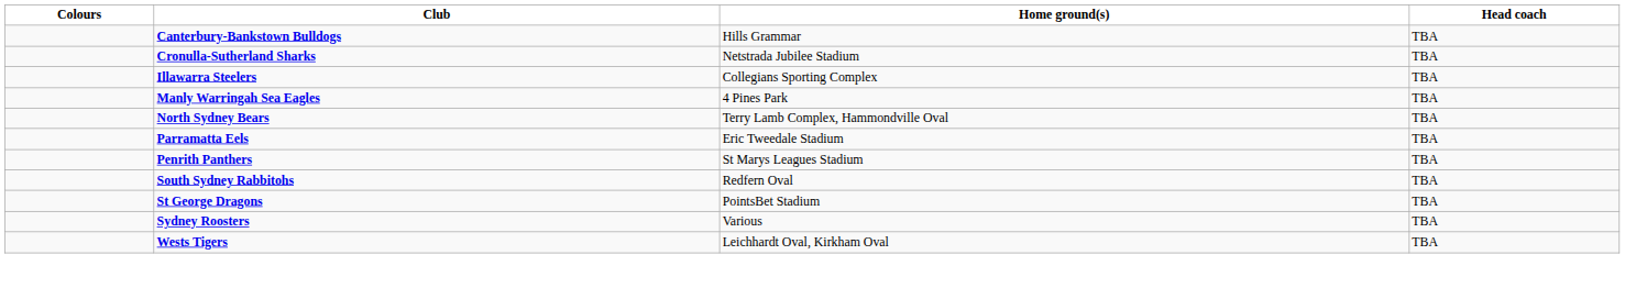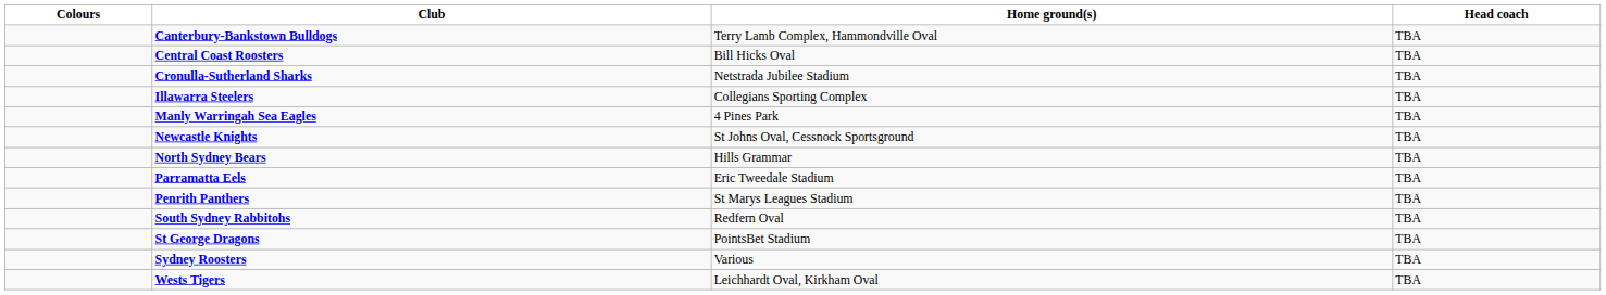 <table class="wikitable" style="width:100%; text-align:left">
 <tr>
 <th style="background:white">Colours</th>
 <th style="background:white">Club</th>
 <th style="background:white">Home ground(s)</th>
 <th style="background:white">Head coach</th>
 </tr>
 <tr>
 <td></td>
 <td><strong><a href='#'>Canterbury-Bankstown Bulldogs</a></strong></td>
-<td>Hills Grammar</td>
+<td>Terry Lamb Complex, Hammondville Oval</td>
+<td>TBA</td>
+</tr>
+<tr>
+<td></td>
+<td><strong><a href='#'>Central Coast Roosters</a></strong></td>
+<td>Bill Hicks Oval</td>
 <td>TBA</td>
 </tr>
 <tr>
 <td></td>
 <td><strong><a href='#'>Cronulla-Sutherland Sharks</a></strong></td>
 <td>Netstrada Jubilee Stadium</td>
 <td>TBA</td>
 </tr>
 <tr>
 <td></td>
 <td><strong><a href='#'>Illawarra Steelers</a></strong></td>
 <td>Collegians Sporting Complex</td>
 <td>TBA</td>
 </tr>
 <tr>
 <td></td>
 <td><strong><a href='#'>Manly Warringah Sea Eagles</a></strong></td>
 <td>4 Pines Park</td>
 <td>TBA</td>
 </tr>
 <tr>
 <td></td>
+<td><strong><a href='#'>Newcastle Knights</a></strong></td>
+<td>St Johns Oval, Cessnock Sportsground</td>
+<td>TBA</td>
+</tr>
+<tr>
+<td></td>
 <td><strong><a href='#'>North Sydney Bears</a></strong></td>
-<td>Terry Lamb Complex, Hammondville Oval</td>
+<td>Hills Grammar</td>
 <td>TBA</td>
 </tr>
 <tr>
 <td></td>
 <td><strong><a href='#'>Parramatta Eels</a></strong></td>
 <td>Eric Tweedale Stadium</td>
 <td>TBA</td>
 </tr>
 <tr>
 <td></td>
 <td><strong><a href='#'>Penrith Panthers</a></strong></td>
 <td>St Marys Leagues Stadium</td>
 <td>TBA</td>
 </tr>
 <tr>
 <td></td>
 <td><strong><a href='#'>South Sydney Rabbitohs</a></strong></td>
 <td>Redfern Oval</td>
 <td>TBA</td>
 </tr>
 <tr>
 <td></td>
 <td><strong><a href='#'>St George Dragons</a></strong></td>
 <td>PointsBet Stadium</td>
 <td>TBA</td>
 </tr>
 <tr>
 <td></td>
 <td><strong><a href='#'>Sydney Roosters</a></strong></td>
 <td>Various</td>
 <td>TBA</td>
 </tr>
 <tr>
 <td></td>
 <td><strong><a href='#'>Wests Tigers</a></strong></td>
 <td>Leichhardt Oval, Kirkham Oval</td>
 <td>TBA</td>
 </tr>
 </table>
